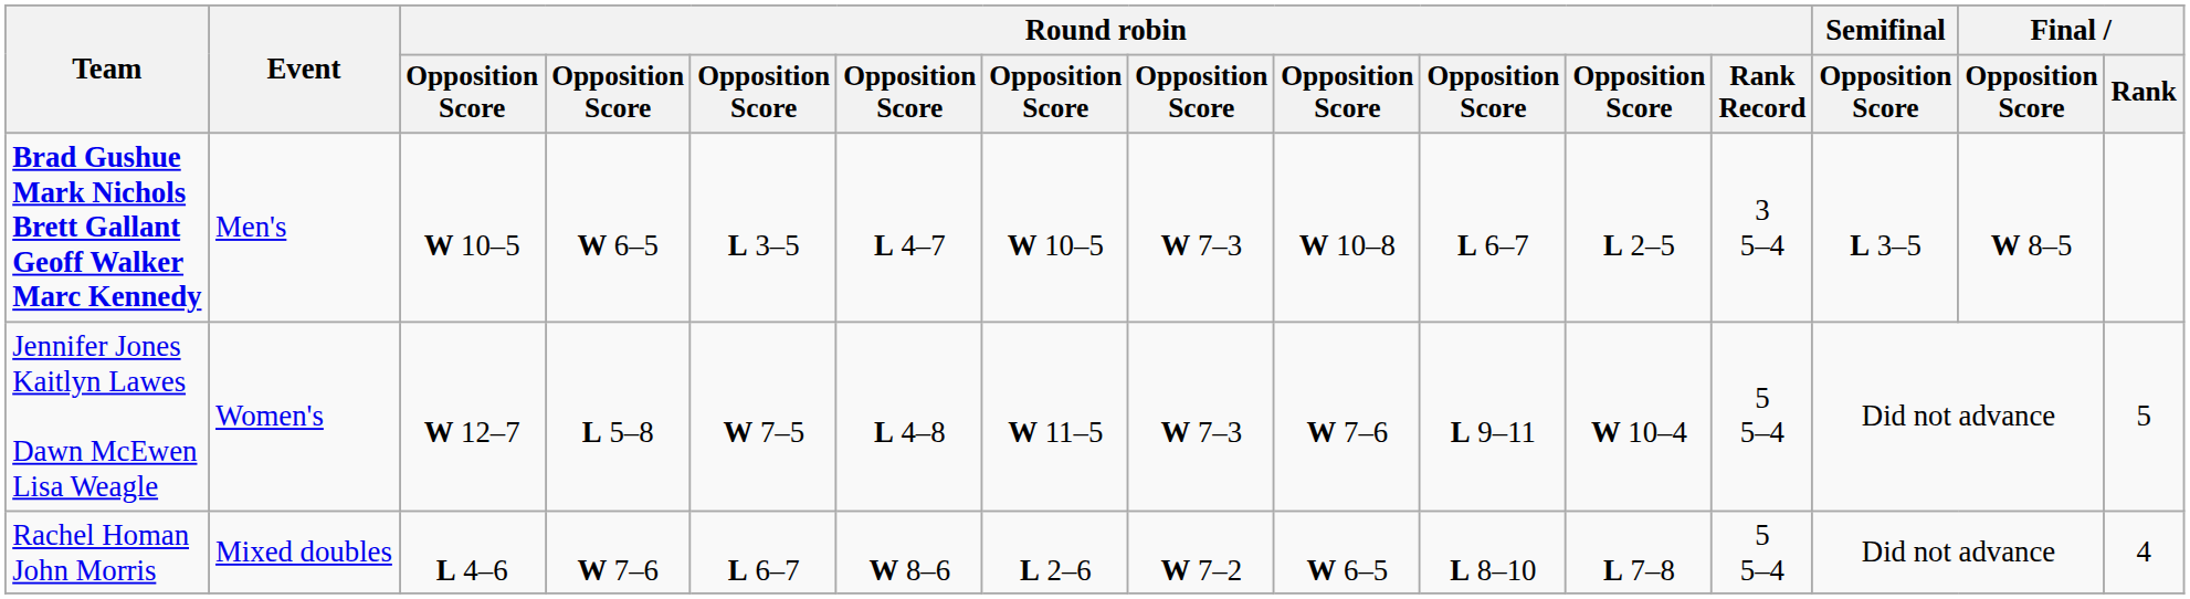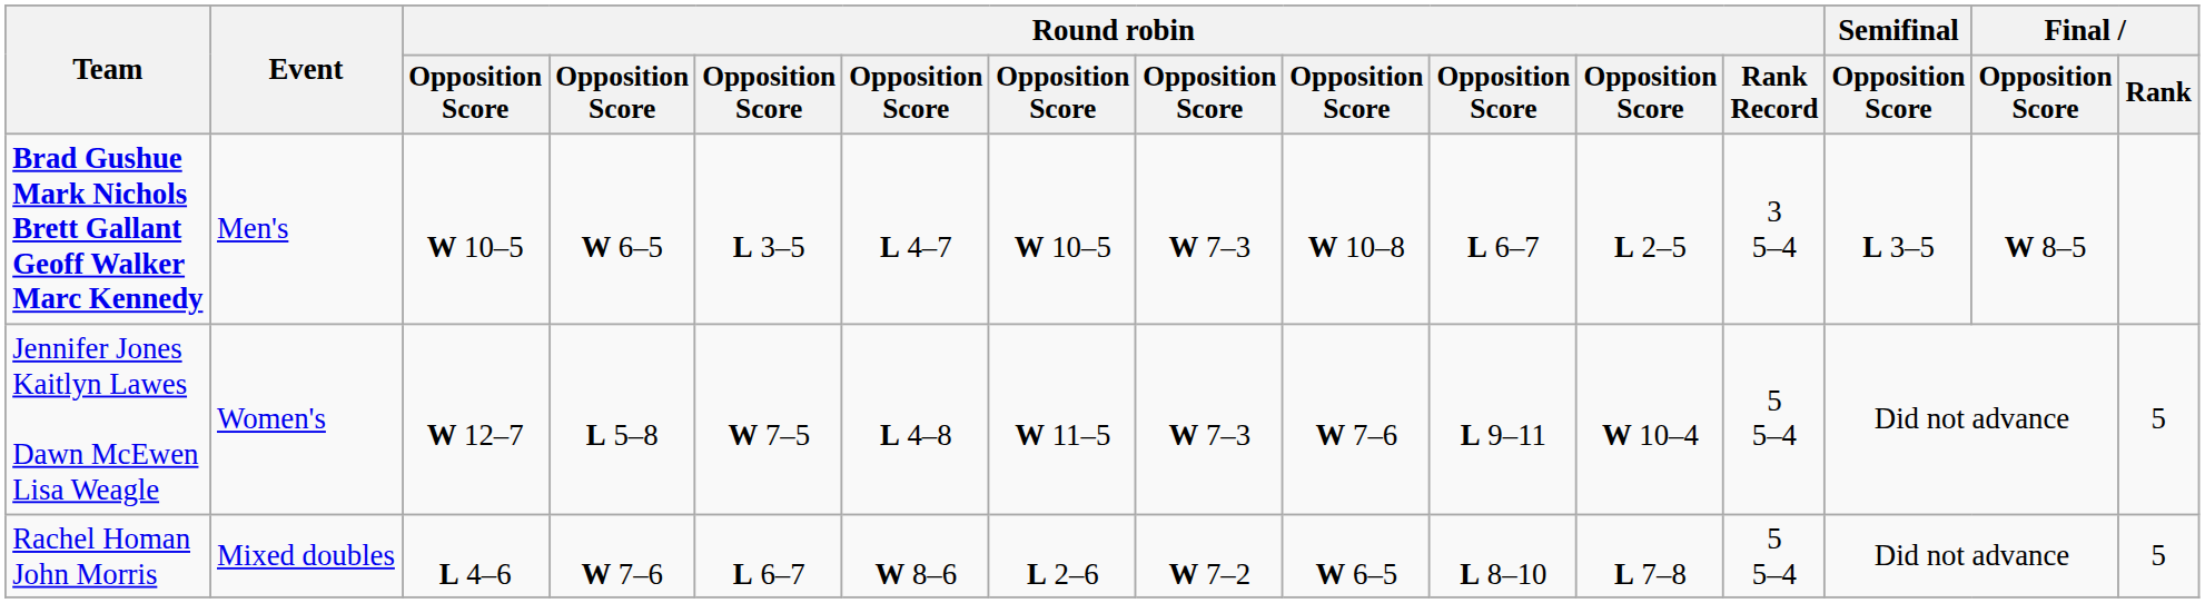 <table class=wikitable style=font-size:90%;text-align:center>
 <tr>
 <th rowspan=2>Team</th>
 <th rowspan=2>Event</th>
 <th colspan=10>Round robin</th>
 <th>Semifinal</th>
 <th colspan=2>Final / </th>
 </tr>
 <tr style=font-size:95%>
 <th>Opposition<br>Score</th>
 <th>Opposition<br>Score</th>
 <th>Opposition<br>Score</th>
 <th>Opposition<br>Score</th>
 <th>Opposition<br>Score</th>
 <th>Opposition<br>Score</th>
 <th>Opposition<br>Score</th>
 <th>Opposition<br>Score</th>
 <th>Opposition<br>Score</th>
 <th>Rank<br>Record</th>
 <th>Opposition<br>Score</th>
 <th>Opposition<br>Score</th>
 <th>Rank</th>
 </tr>
 <tr>
 <td align=left><strong><a href='#'>Brad Gushue</a><br><a href='#'>Mark Nichols</a><br><a href='#'>Brett Gallant</a><br><a href='#'>Geoff Walker</a><br><a href='#'>Marc Kennedy</a></strong></td>
 <td align=left><a href='#'>Men's</a></td>
 <td><br><strong>W</strong> 10–5</td>
 <td><br><strong>W</strong> 6–5</td>
 <td><br><strong>L</strong> 3–5</td>
 <td><br><strong>L</strong> 4–7</td>
 <td><br><strong>W</strong> 10–5</td>
 <td><br><strong>W</strong> 7–3</td>
 <td><br><strong>W</strong> 10–8</td>
 <td><br><strong>L</strong> 6–7</td>
 <td><br><strong>L</strong> 2–5</td>
 <td>3<br>5–4</td>
 <td><br><strong>L</strong> 3–5</td>
 <td><br><strong>W</strong> 8–5</td>
 <td></td>
 </tr>
 <tr>
 <td align=left><a href='#'>Jennifer Jones</a><br><a href='#'>Kaitlyn Lawes</a><br><br><a href='#'>Dawn McEwen</a><br><a href='#'>Lisa Weagle</a></td>
 <td align=left><a href='#'>Women's</a></td>
 <td><br><strong>W</strong> 12–7</td>
 <td><br><strong>L</strong> 5–8</td>
 <td><br><strong>W</strong> 7–5</td>
 <td><br><strong>L</strong> 4–8</td>
 <td><br><strong>W</strong> 11–5</td>
 <td><br><strong>W</strong> 7–3</td>
 <td><br><strong>W</strong> 7–6</td>
 <td><br><strong>L</strong> 9–11</td>
 <td><br><strong>W</strong> 10–4</td>
 <td>5<br>5–4</td>
 <td colspan=2>Did not advance</td>
 <td>5</td>
 </tr>
 <tr>
 <td align=left><a href='#'>Rachel Homan</a><br><a href='#'>John Morris</a></td>
 <td align=left><a href='#'>Mixed doubles</a></td>
 <td><br><strong>L</strong> 4–6</td>
 <td><br><strong>W</strong> 7–6</td>
 <td><br><strong>L</strong> 6–7</td>
 <td><br><strong>W</strong> 8–6</td>
 <td><br><strong>L</strong> 2–6</td>
 <td><br><strong>W</strong> 7–2</td>
 <td><br><strong>W</strong> 6–5</td>
 <td><br><strong>L</strong> 8–10</td>
 <td><br><strong>L</strong> 7–8</td>
 <td>5<br>5–4</td>
 <td colspan=2>Did not advance</td>
-<td>4</td>
+<td>5</td>
 </tr>
 </table>
